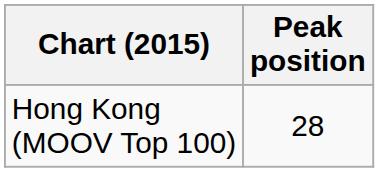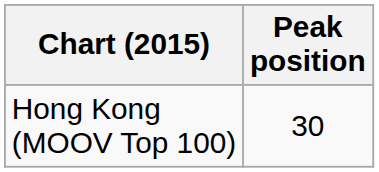 <table class="wikitable sortable">
 <tr>
 <th>Chart (2015)</th>
 <th>Peak<br>position</th>
 </tr>
 <tr>
 <td>Hong Kong <br>(MOOV Top 100)</td>
-<td style="text-align:center;">28</td>
+<td style="text-align:center;">30</td>
 </tr>
 </table>
